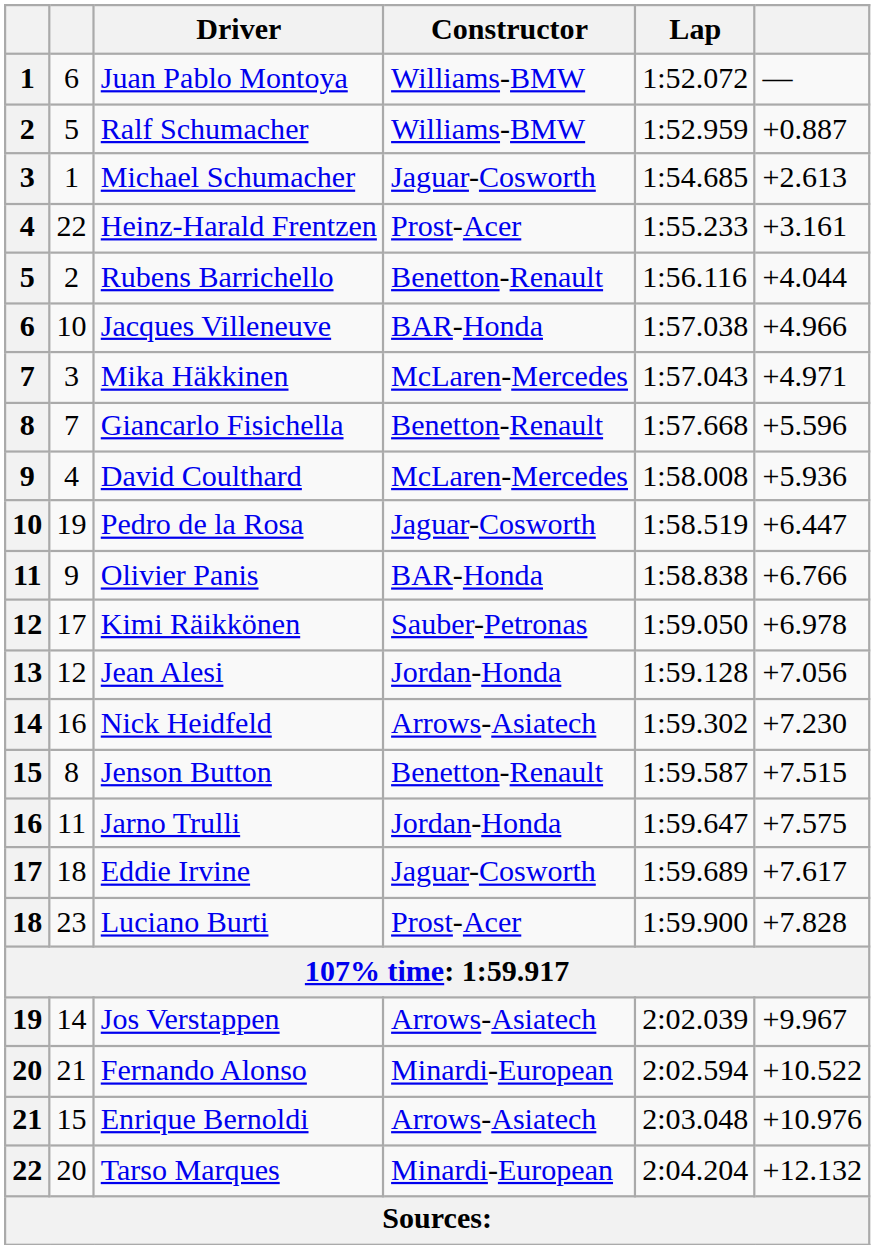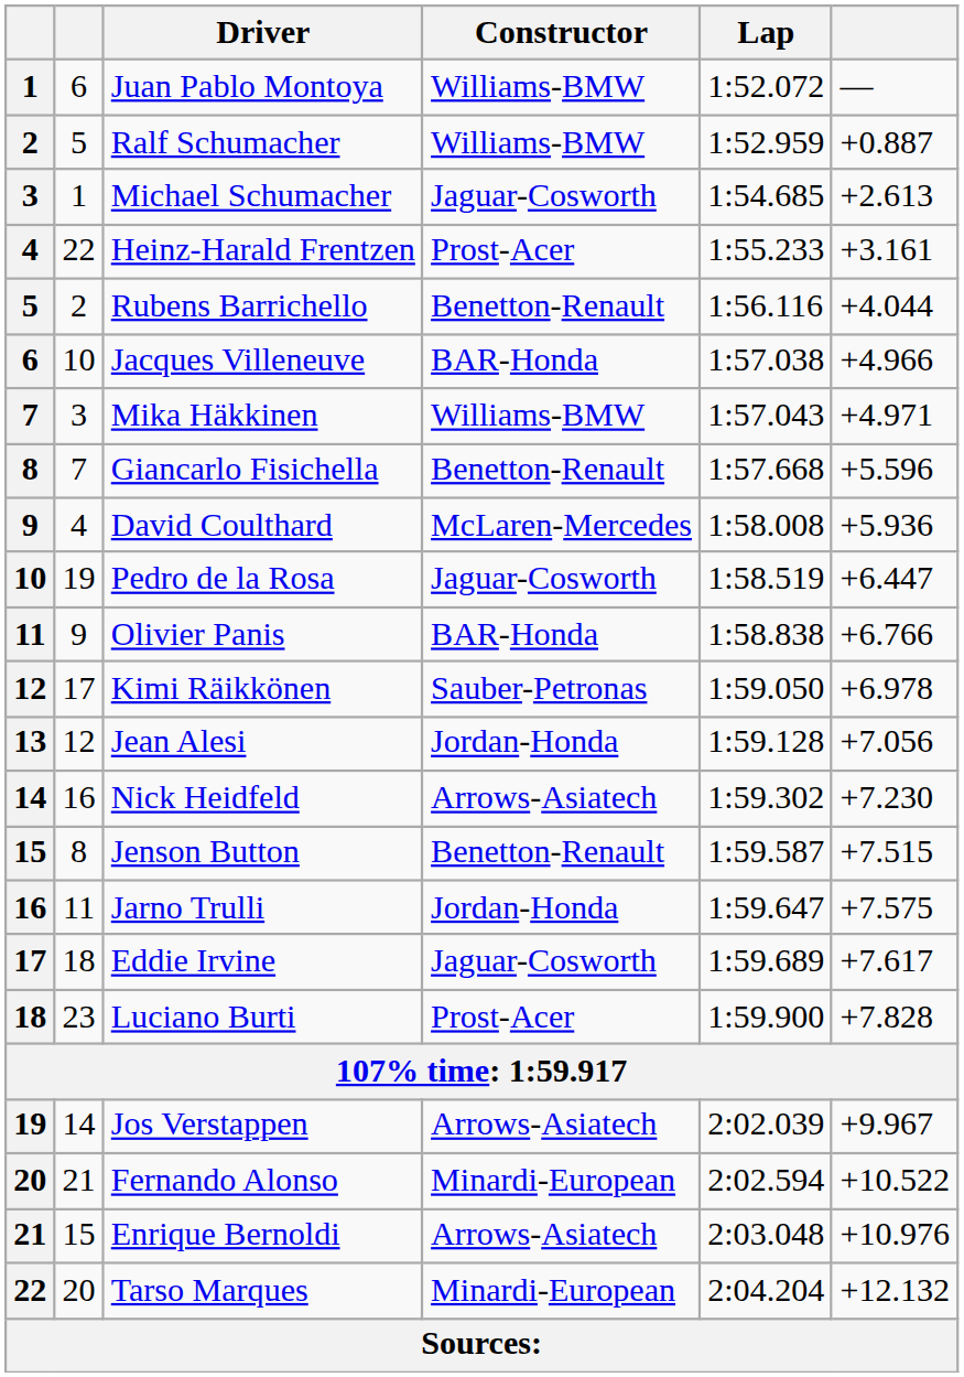 <table class="wikitable sortable" style="font-size: 85%;">
 <tr>
 <th scope="col"></th>
 <th scope="col"></th>
 <th scope="col">Driver</th>
 <th scope="col">Constructor</th>
 <th scope="col">Lap</th>
 <th scope="col"></th>
 </tr>
 <tr>
 <th scope="row">1</th>
 <td align="center">6</td>
 <td data-sort-value="MON"> <a href='#'>Juan Pablo Montoya</a></td>
 <td><a href='#'>Williams</a>-<a href='#'>BMW</a></td>
 <td>1:52.072</td>
 <td>—</td>
 </tr>
 <tr>
 <th scope="row">2</th>
 <td align="center">5</td>
 <td data-sort-value="SCH2"> <a href='#'>Ralf Schumacher</a></td>
 <td><a href='#'>Williams</a>-<a href='#'>BMW</a></td>
 <td>1:52.959</td>
 <td>+0.887</td>
 </tr>
 <tr>
 <th scope="row">3</th>
 <td align="center">1</td>
 <td data-sort-value="SCH1"> <a href='#'>Michael Schumacher</a></td>
 <td><a href='#'>Jaguar</a>-<a href='#'>Cosworth</a></td>
 <td>1:54.685</td>
 <td>+2.613</td>
 </tr>
 <tr>
 <th scope="row">4</th>
 <td align="center">22</td>
 <td data-sort-value="FRE"> <a href='#'>Heinz-Harald Frentzen</a></td>
 <td><a href='#'>Prost</a>-<a href='#'>Acer</a></td>
 <td>1:55.233</td>
 <td>+3.161</td>
 </tr>
 <tr>
 <th scope="row">5</th>
 <td align="center">2</td>
 <td data-sort-value="BAR"> <a href='#'>Rubens Barrichello</a></td>
 <td><a href='#'>Benetton</a>-<a href='#'>Renault</a></td>
 <td>1:56.116</td>
 <td>+4.044</td>
 </tr>
 <tr>
 <th scope="row">6</th>
 <td align="center">10</td>
 <td data-sort-value="VIL"> <a href='#'>Jacques Villeneuve</a></td>
 <td><a href='#'>BAR</a>-<a href='#'>Honda</a></td>
 <td>1:57.038</td>
 <td>+4.966</td>
 </tr>
 <tr>
 <th scope="row">7</th>
 <td align="center">3</td>
 <td data-sort-value="HAK"> <a href='#'>Mika Häkkinen</a></td>
-<td><a href='#'>McLaren</a>-<a href='#'>Mercedes</a></td>
+<td><a href='#'>Williams</a>-<a href='#'>BMW</a></td>
 <td>1:57.043</td>
 <td>+4.971</td>
 </tr>
 <tr>
 <th scope="row">8</th>
 <td align="center">7</td>
 <td data-sort-value="FIS"> <a href='#'>Giancarlo Fisichella</a></td>
 <td><a href='#'>Benetton</a>-<a href='#'>Renault</a></td>
 <td>1:57.668</td>
 <td>+5.596</td>
 </tr>
 <tr>
 <th scope="row">9</th>
 <td align="center">4</td>
 <td data-sort-value="COU"> <a href='#'>David Coulthard</a></td>
 <td><a href='#'>McLaren</a>-<a href='#'>Mercedes</a></td>
 <td>1:58.008</td>
 <td>+5.936</td>
 </tr>
 <tr>
 <th scope="row">10</th>
 <td align="center">19</td>
 <td data-sort-value="DLR"> <a href='#'>Pedro de la Rosa</a></td>
 <td><a href='#'>Jaguar</a>-<a href='#'>Cosworth</a></td>
 <td>1:58.519</td>
 <td>+6.447</td>
 </tr>
 <tr>
 <th scope="row">11</th>
 <td align="center">9</td>
 <td data-sort-value="PAN"> <a href='#'>Olivier Panis</a></td>
 <td><a href='#'>BAR</a>-<a href='#'>Honda</a></td>
 <td>1:58.838</td>
 <td>+6.766</td>
 </tr>
 <tr>
 <th scope="row">12</th>
 <td align="center">17</td>
 <td data-sort-value="RAI"> <a href='#'>Kimi Räikkönen</a></td>
 <td><a href='#'>Sauber</a>-<a href='#'>Petronas</a></td>
 <td>1:59.050</td>
 <td>+6.978</td>
 </tr>
 <tr>
 <th scope="row">13</th>
 <td align="center">12</td>
 <td data-sort-value="ALE"> <a href='#'>Jean Alesi</a></td>
 <td><a href='#'>Jordan</a>-<a href='#'>Honda</a></td>
 <td>1:59.128</td>
 <td>+7.056</td>
 </tr>
 <tr>
 <th scope="row">14</th>
 <td align="center">16</td>
 <td data-sort-value="HEI"> <a href='#'>Nick Heidfeld</a></td>
 <td><a href='#'>Arrows</a>-<a href='#'>Asiatech</a></td>
 <td>1:59.302</td>
 <td>+7.230</td>
 </tr>
 <tr>
 <th scope="row">15</th>
 <td align="center">8</td>
 <td data-sort-value="BUT"> <a href='#'>Jenson Button</a></td>
 <td><a href='#'>Benetton</a>-<a href='#'>Renault</a></td>
 <td>1:59.587</td>
 <td>+7.515</td>
 </tr>
 <tr>
 <th scope="row">16</th>
 <td align="center">11</td>
 <td data-sort-value="TRU"> <a href='#'>Jarno Trulli</a></td>
 <td><a href='#'>Jordan</a>-<a href='#'>Honda</a></td>
 <td>1:59.647</td>
 <td>+7.575</td>
 </tr>
 <tr>
 <th scope="row">17</th>
 <td align="center">18</td>
 <td data-sort-value="IRV"> <a href='#'>Eddie Irvine</a></td>
 <td><a href='#'>Jaguar</a>-<a href='#'>Cosworth</a></td>
 <td>1:59.689</td>
 <td>+7.617</td>
 </tr>
 <tr>
 <th scope="row">18</th>
 <td align="center">23</td>
 <td data-sort-value="BUR"> <a href='#'>Luciano Burti</a></td>
 <td><a href='#'>Prost</a>-<a href='#'>Acer</a></td>
 <td>1:59.900</td>
 <td>+7.828</td>
 </tr>
 <tr>
 <th colspan="8"><a href='#'>107% time</a>: 1:59.917</th>
 </tr>
 <tr>
 <th scope="row">19</th>
 <td align="center">14</td>
 <td data-sort-value="VER"> <a href='#'>Jos Verstappen</a></td>
 <td><a href='#'>Arrows</a>-<a href='#'>Asiatech</a></td>
 <td>2:02.039</td>
 <td>+9.967</td>
 </tr>
 <tr>
 <th scope="row">20</th>
 <td align="center">21</td>
 <td data-sort-value="ALO"> <a href='#'>Fernando Alonso</a></td>
 <td><a href='#'>Minardi</a>-<a href='#'>European</a></td>
 <td>2:02.594</td>
 <td>+10.522</td>
 </tr>
 <tr>
 <th scope="row">21</th>
 <td align="center">15</td>
 <td data-sort-value="BER"> <a href='#'>Enrique Bernoldi</a></td>
 <td><a href='#'>Arrows</a>-<a href='#'>Asiatech</a></td>
 <td>2:03.048</td>
 <td>+10.976</td>
 </tr>
 <tr>
 <th scope="row">22</th>
 <td align="center">20</td>
 <td data-sort-value="MAR"> <a href='#'>Tarso Marques</a></td>
 <td><a href='#'>Minardi</a>-<a href='#'>European</a></td>
 <td>2:04.204</td>
 <td>+12.132</td>
 </tr>
 <tr class="sortbottom">
 <th colspan="6">Sources:</th>
 </tr>
 <tr>
 </tr>
 </table>
